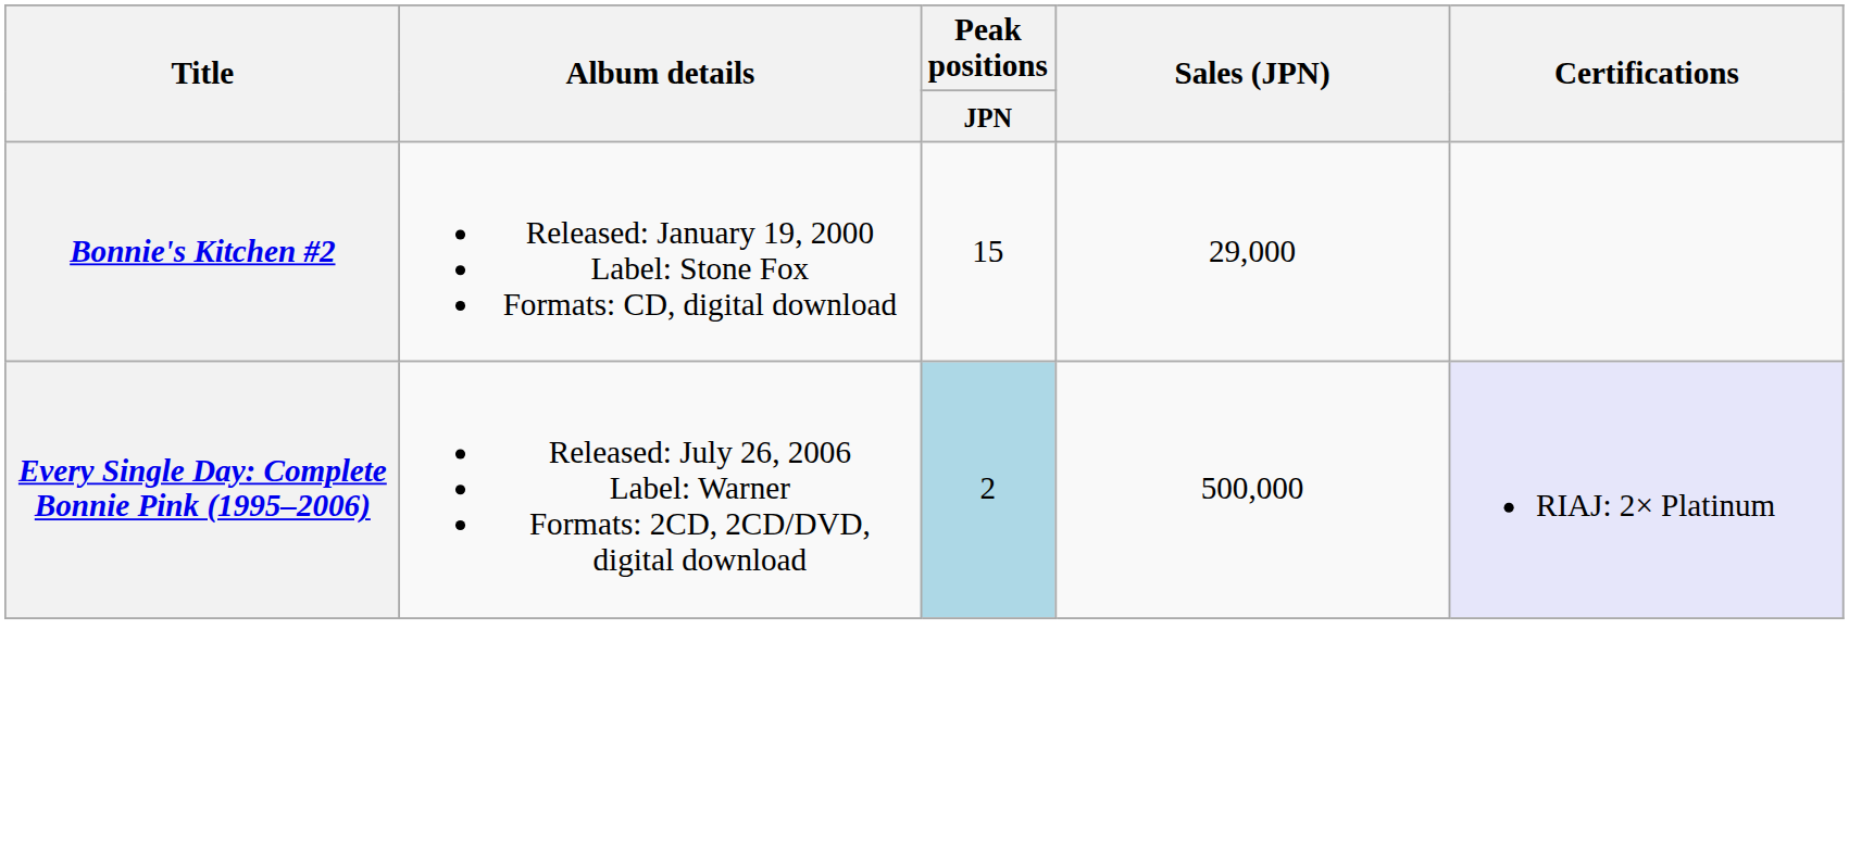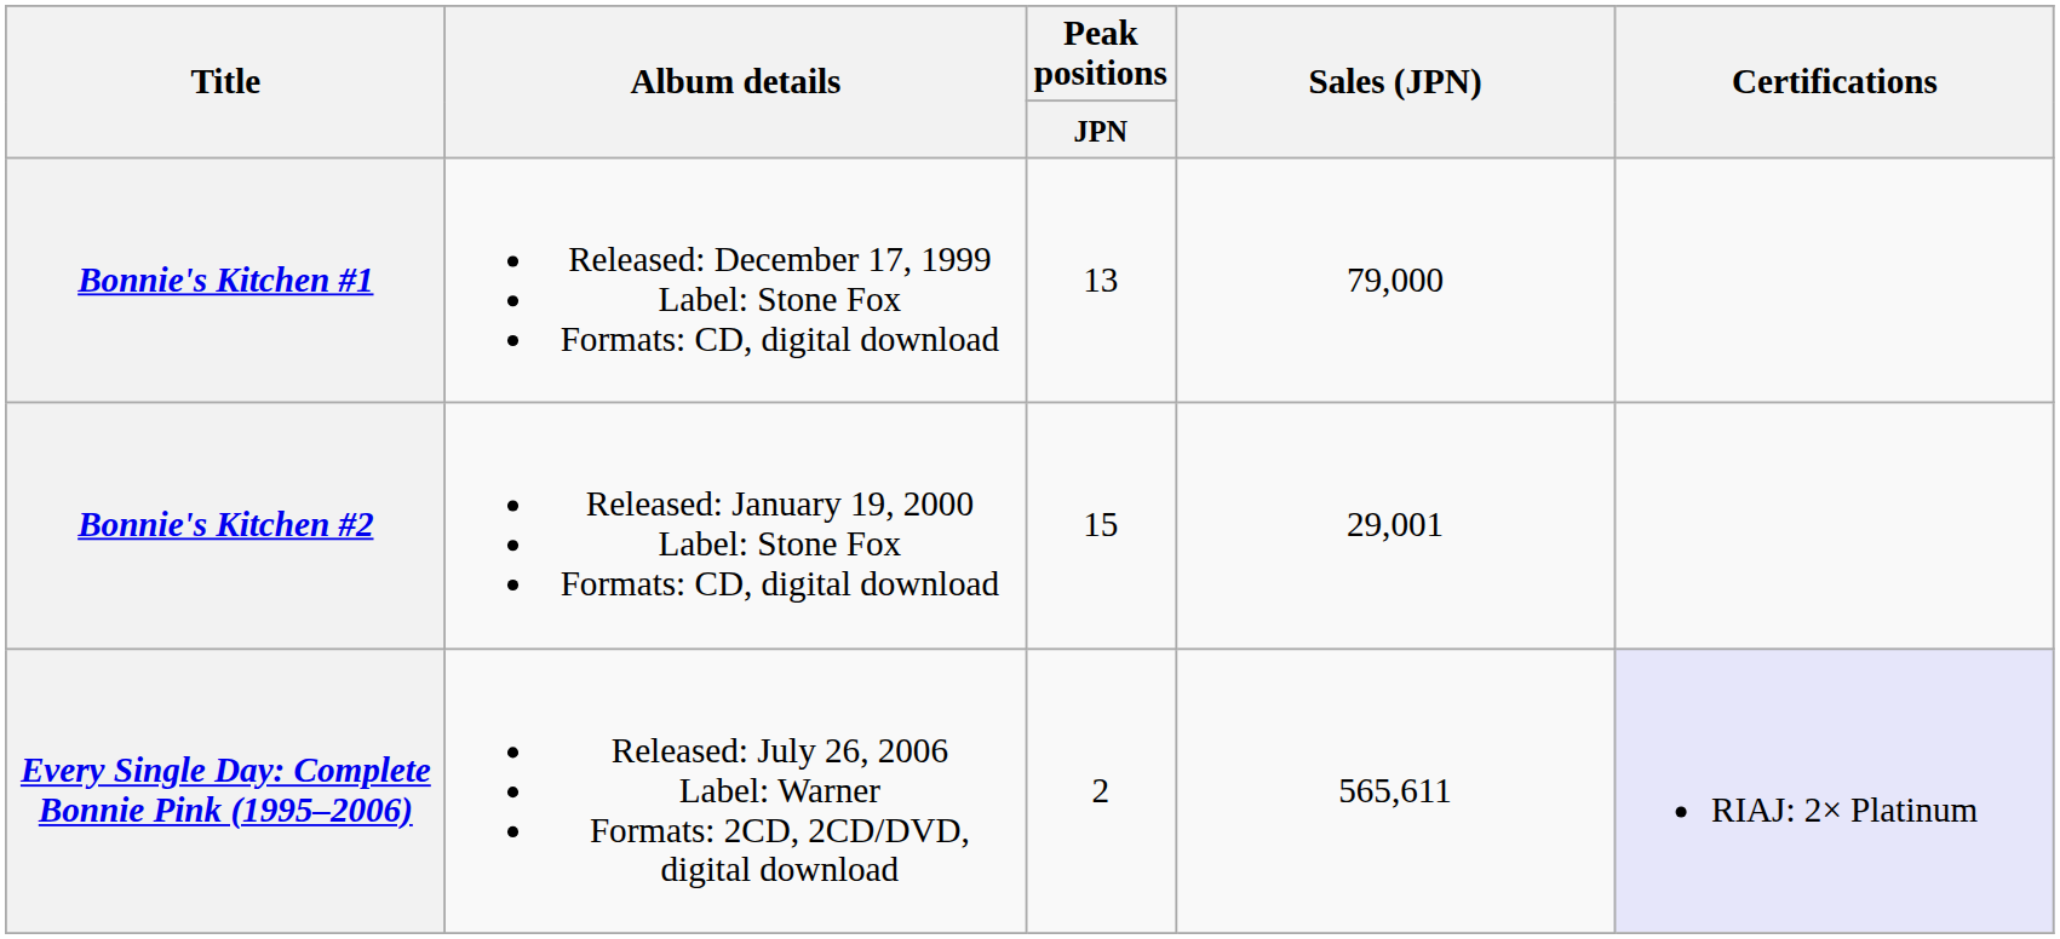 <table class="wikitable plainrowheaders" style="text-align:center;">
 <tr>
 <th style="width:12em;" rowspan="2">Title</th>
 <th style="width:16em;" rowspan="2">Album details</th>
 <th colspan="1">Peak positions</th>
 <th style="width:12em;" rowspan="2">Sales (JPN)</th>
 <th style="width:12em;" rowspan="2">Certifications</th>
 </tr>
 <tr>
 <th style="width:2.5em;"><small>JPN</small><br></th>
 </tr>
 <tr>
+<th scope="row"><em><a href='#'>Bonnie's Kitchen #1</a></em></th>
+<td><br><ul><li>Released: December 17, 1999 </li><li>Label: Stone Fox</li><li>Formats: CD, digital download</li></ul></td>
+<td>13</td>
+<td>79,000</td>
+<td align="left"></td>
+</tr>
+<tr>
 <th scope="row"><em><a href='#'>Bonnie's Kitchen #2</a></em></th>
 <td><br><ul><li>Released: January 19, 2000 </li><li>Label: Stone Fox</li><li>Formats: CD, digital download</li></ul></td>
 <td>15</td>
-<td>29,000</td>
+<td>29,001</td>
 <td align="left"></td>
 </tr>
 <tr>
 <th scope="row"><em><a href='#'>Every Single Day: Complete Bonnie Pink (1995–2006)</a></em></th>
 <td><br><ul><li>Released: July 26, 2006 </li><li>Label: Warner</li><li>Formats: 2CD, 2CD/DVD, digital download</li></ul></td>
-<td style="background: lightblue;">2</td>
-<td>500,000</td>
+<td>2</td>
+<td>565,611</td>
 <td align="left" style="background: lavender;"><br><ul><li>RIAJ: 2× Platinum</li></ul></td>
 </tr>
 </table>
